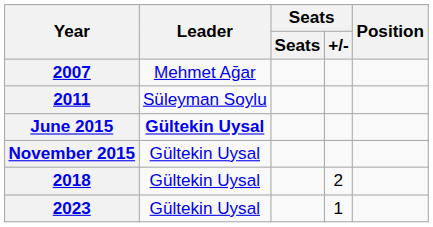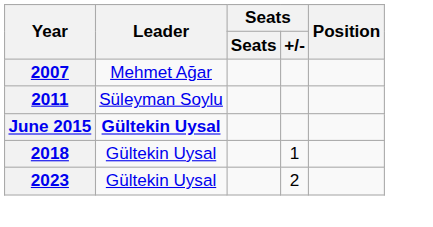 <table class="wikitable" style=text-align:center>
 <tr>
 <th rowspan="2">Year</th>
 <th rowspan="2">Leader</th>
 <th colspan="2">Seats</th>
 <th rowspan="2">Position</th>
 </tr>
 <tr>
 <th>Seats</th>
 <th>+/-</th>
 </tr>
 <tr>
 <th><a href='#'>2007</a></th>
 <td><a href='#'>Mehmet Ağar</a></td>
 <td></td>
 <td></td>
 <td></td>
 </tr>
 <tr>
 <th><a href='#'>2011</a></th>
 <td><a href='#'>Süleyman Soylu</a></td>
 <td></td>
 <td></td>
 <td></td>
 </tr>
 <tr>
 <th><a href='#'>June 2015</a></th>
 <td><strong><a href='#'>Gültekin Uysal</a></strong></td>
 <td></td>
 <td></td>
 <td></td>
 </tr>
 <tr>
-<th><a href='#'>November 2015</a></th>
-<td><a href='#'>Gültekin Uysal</a></td>
-<td></td>
-<td></td>
-<td></td>
-</tr>
-<tr>
 <th><a href='#'>2018</a></th>
 <td><a href='#'>Gültekin Uysal</a></td>
 <td></td>
-<td> 2</td>
+<td> 1</td>
 <td></td>
 </tr>
 <tr>
 <th><a href='#'>2023</a></th>
 <td><a href='#'>Gültekin Uysal</a></td>
 <td></td>
-<td> 1</td>
+<td> 2</td>
 <td></td>
 </tr>
 </table>
